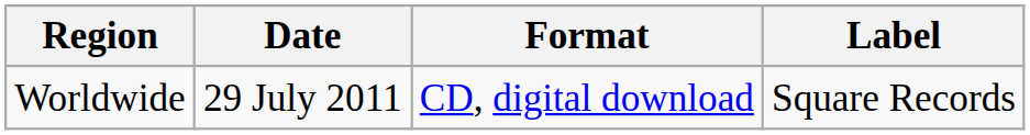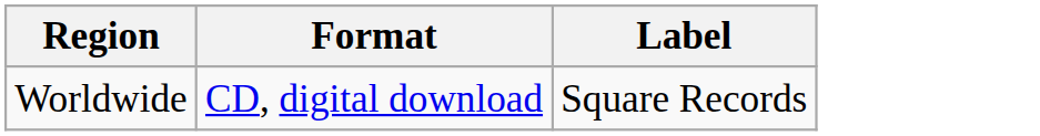 <table class="wikitable sortable">
 <tr>
 <th>Region</th>
-<th>Date</th>
 <th>Format</th>
 <th>Label</th>
 </tr>
 <tr>
 <td>Worldwide</td>
-<td>29 July 2011</td>
 <td><a href='#'>CD</a>, <a href='#'>digital download</a></td>
 <td>Square Records</td>
 </tr>
 </table>
